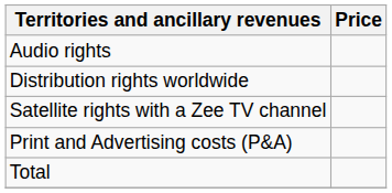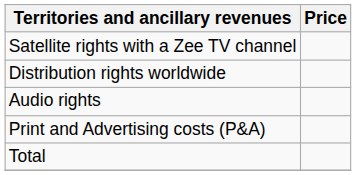 <table class="wikitable sortable"  style="margin:auto; margin:auto;">
 <tr>
 <th>Territories and ancillary revenues</th>
 <th>Price</th>
 </tr>
 <tr>
-<td>Audio rights</td>
+<td>Satellite rights with a Zee TV channel</td>
 <td></td>
 </tr>
 <tr>
 <td>Distribution rights worldwide</td>
 <td></td>
 </tr>
 <tr>
-<td>Satellite rights with a Zee TV channel</td>
+<td>Audio rights</td>
 <td></td>
 </tr>
 <tr>
 <td>Print and Advertising costs (P&A)</td>
 <td></td>
 </tr>
 <tr>
 <td>Total</td>
 <td></td>
 </tr>
 <tr>
 </tr>
 </table>
